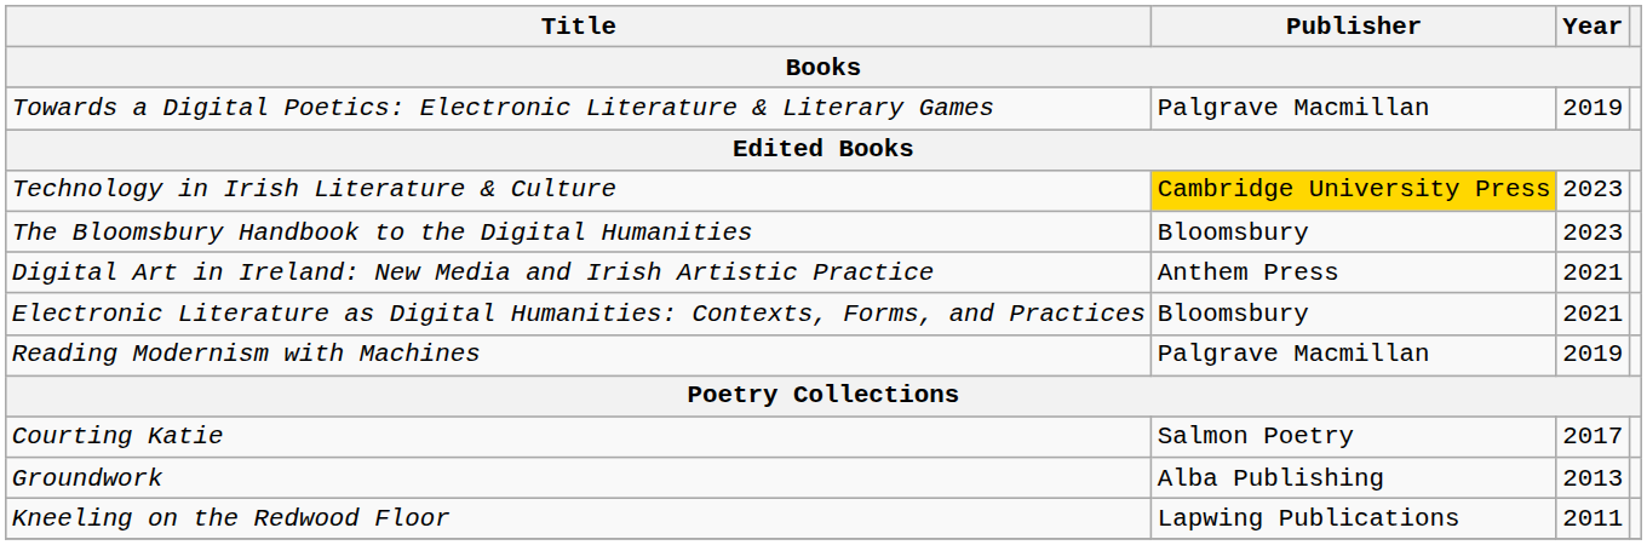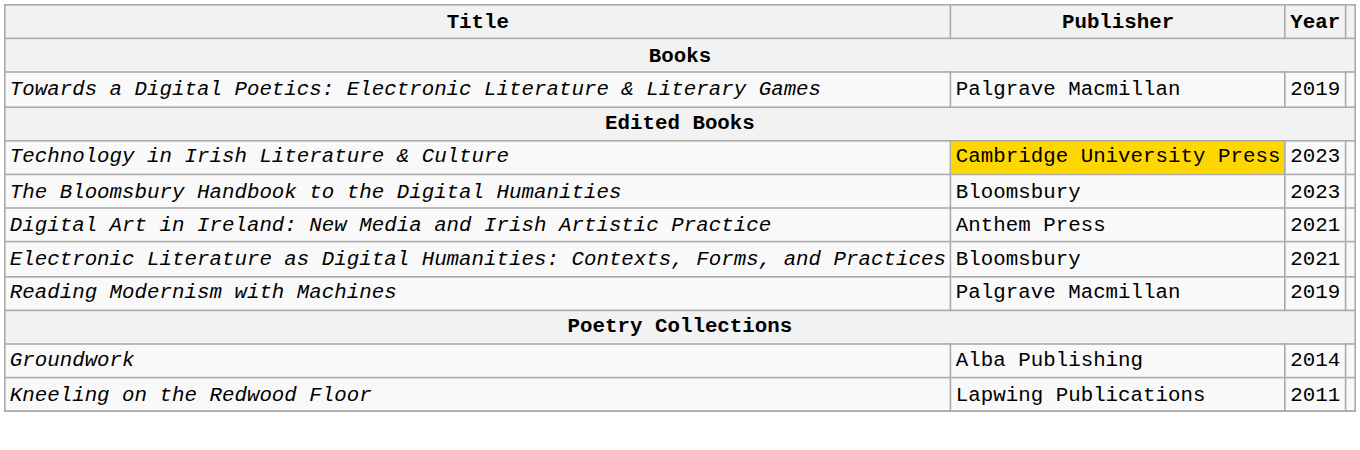 <table class="wikitable">
 <tr>
 <th>Title</th>
 <th>Publisher</th>
 <th>Year</th>
 <th></th>
 </tr>
 <tr>
 <th colspan=4>Books</th>
 </tr>
 <tr>
 <td><em>Towards a Digital Poetics: Electronic Literature & Literary Games</em></td>
 <td>Palgrave Macmillan</td>
 <td>2019</td>
 <td></td>
 </tr>
 <tr>
 <th colspan=4>Edited Books</th>
 </tr>
 <tr>
 <td><em>Technology in Irish Literature & Culture</em></td>
 <td style="background: gold;">Cambridge University Press</td>
 <td>2023</td>
 <td></td>
 </tr>
 <tr>
 <td><em>The Bloomsbury Handbook to the Digital Humanities</em></td>
 <td>Bloomsbury</td>
 <td>2023</td>
 <td></td>
 </tr>
 <tr>
 <td><em>Digital Art in Ireland: New Media and Irish Artistic Practice</em></td>
 <td>Anthem Press</td>
 <td>2021</td>
 <td></td>
 </tr>
 <tr>
 <td><em>Electronic Literature as Digital Humanities: Contexts, Forms, and Practices</em></td>
 <td>Bloomsbury</td>
 <td>2021</td>
 <td></td>
 </tr>
 <tr>
 <td><em>Reading Modernism with Machines</em></td>
 <td>Palgrave Macmillan</td>
 <td>2019</td>
 <td></td>
 </tr>
 <tr>
 <th colspan=4>Poetry Collections</th>
 </tr>
 <tr>
-<td><em>Courting Katie</em></td>
-<td>Salmon Poetry</td>
-<td>2017</td>
-<td></td>
-</tr>
-<tr>
 <td><em>Groundwork</em></td>
 <td>Alba Publishing</td>
-<td>2013</td>
+<td>2014</td>
 <td></td>
 </tr>
 <tr>
 <td><em>Kneeling on the Redwood Floor</em></td>
 <td>Lapwing Publications</td>
 <td>2011</td>
 <td></td>
 </tr>
 <tr>
 </tr>
 </table>
